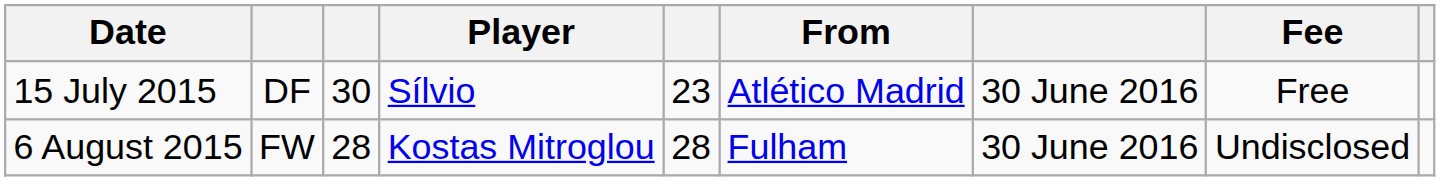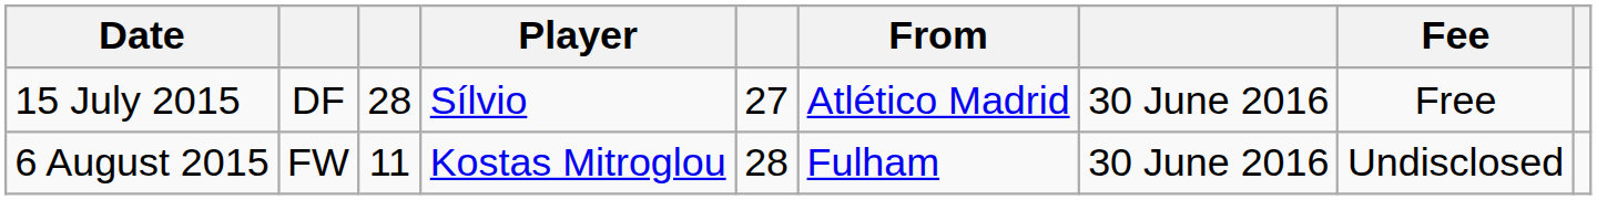 <table class="wikitable" style="text-align:center;">
 <tr>
 <th>Date</th>
 <th></th>
 <th></th>
 <th>Player</th>
 <th></th>
 <th>From</th>
 <th></th>
 <th>Fee</th>
 <th></th>
 </tr>
 <tr>
 <td align=left>15 July 2015</td>
 <td>DF</td>
-<td>30</td>
+<td>28</td>
 <td align=left> <a href='#'>Sílvio</a></td>
-<td>23</td>
+<td>27</td>
 <td align=left> <a href='#'>Atlético Madrid</a></td>
 <td>30 June 2016</td>
 <td>Free</td>
 <td></td>
 </tr>
 <tr>
 <td align=left>6 August 2015</td>
 <td>FW</td>
-<td>28</td>
+<td>11</td>
 <td align=left> <a href='#'>Kostas Mitroglou</a></td>
 <td>28</td>
 <td align=left> <a href='#'>Fulham</a></td>
 <td>30 June 2016</td>
 <td>Undisclosed</td>
 <td></td>
 </tr>
 </table>
